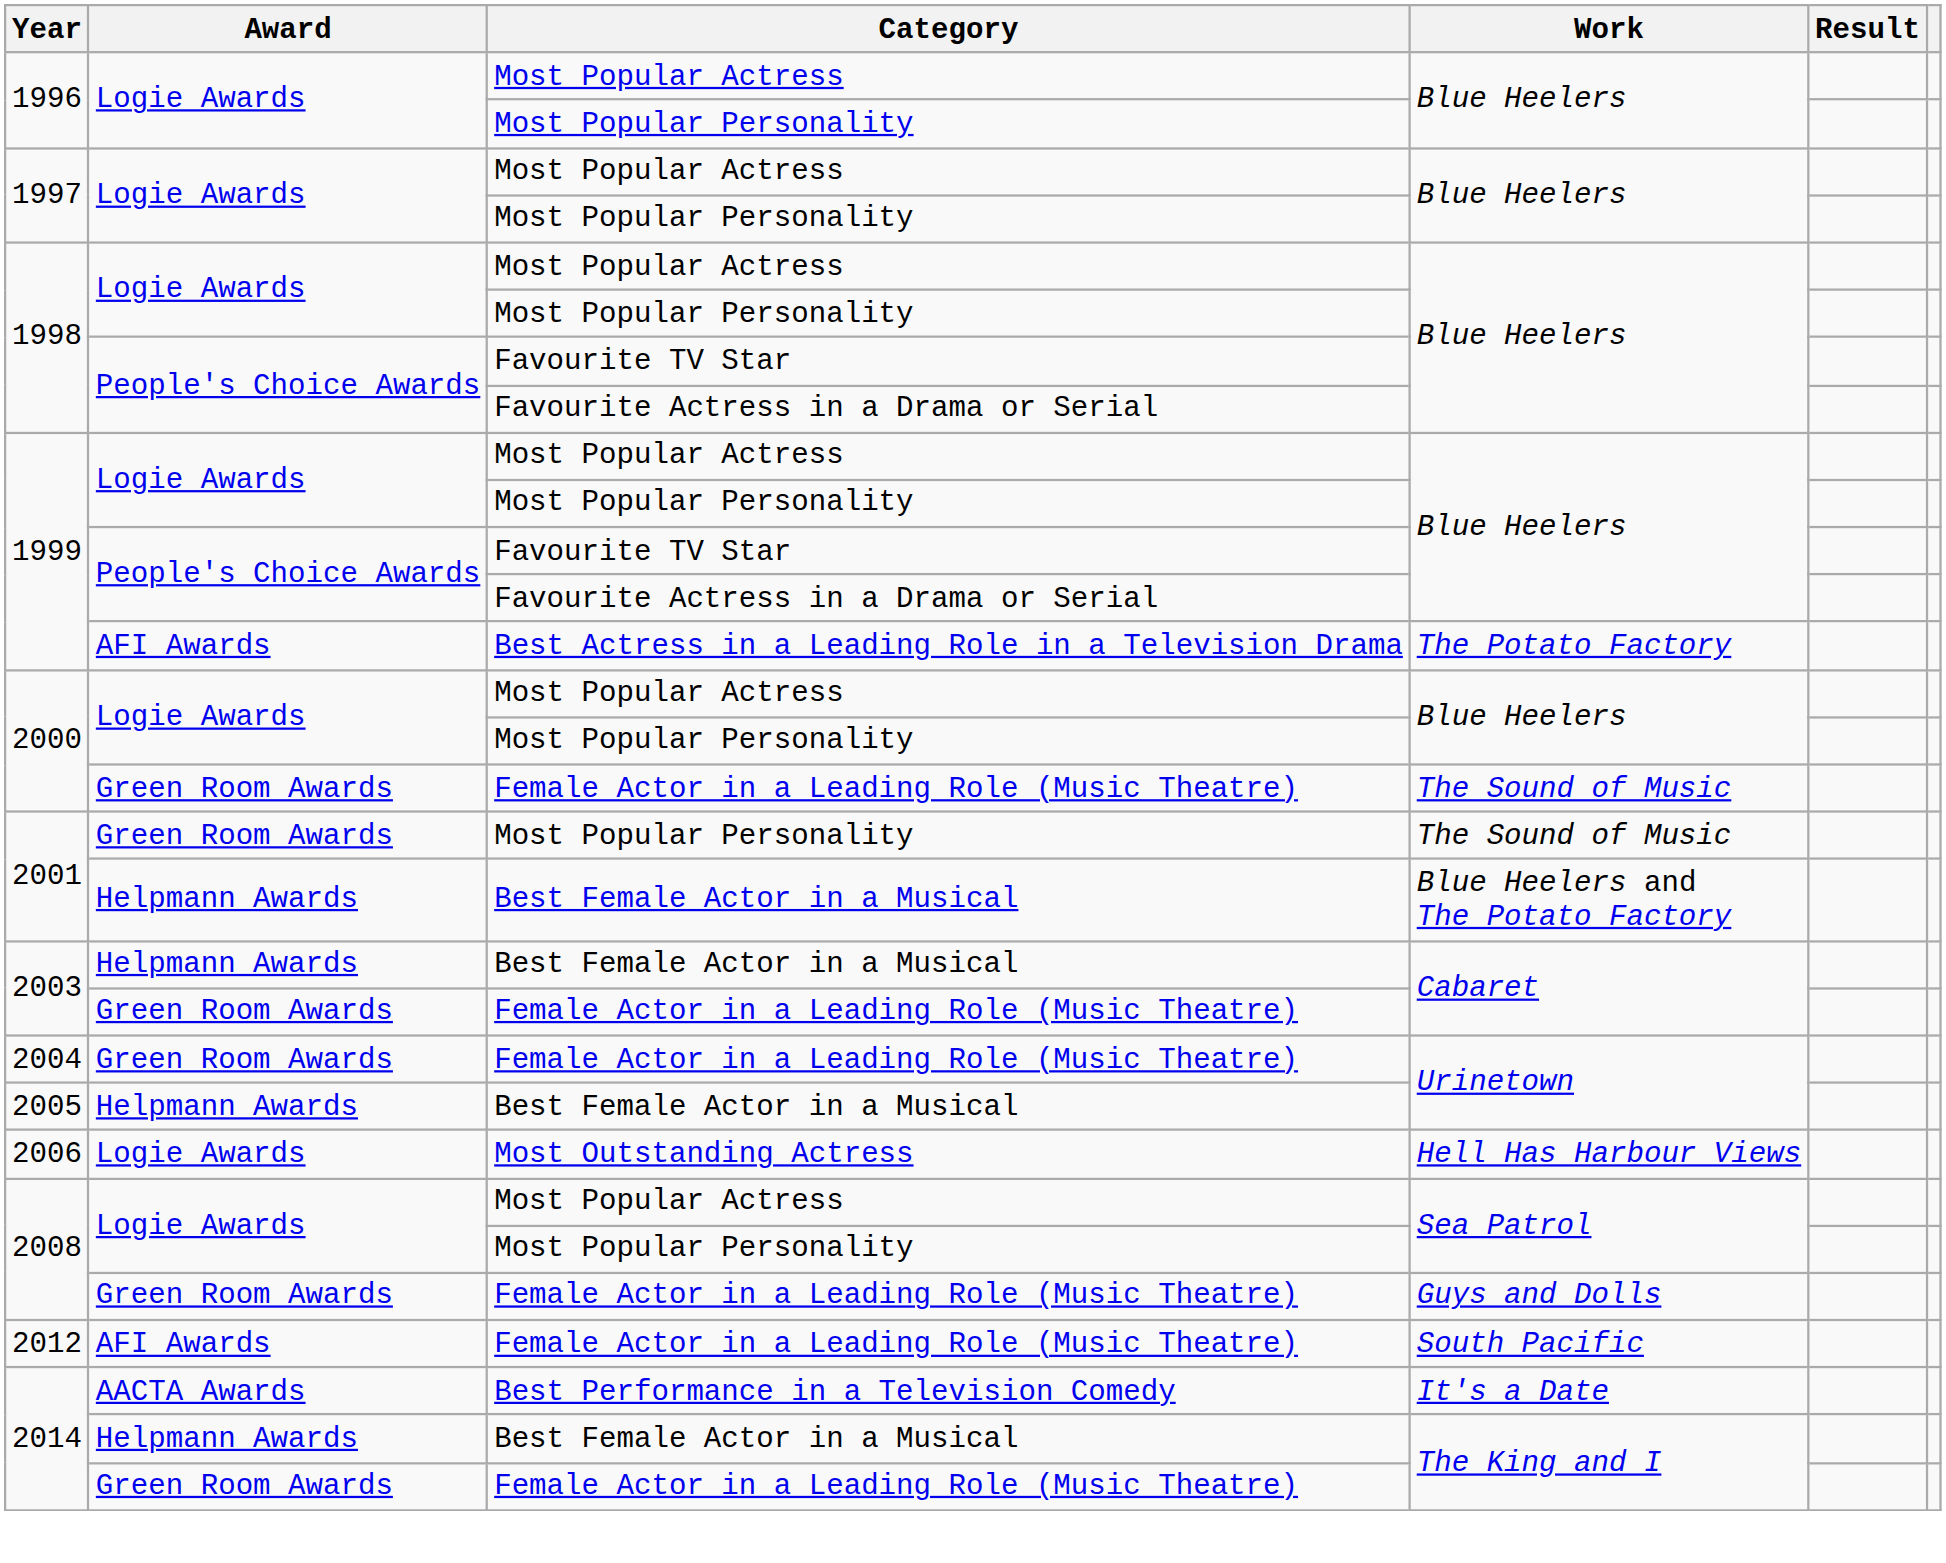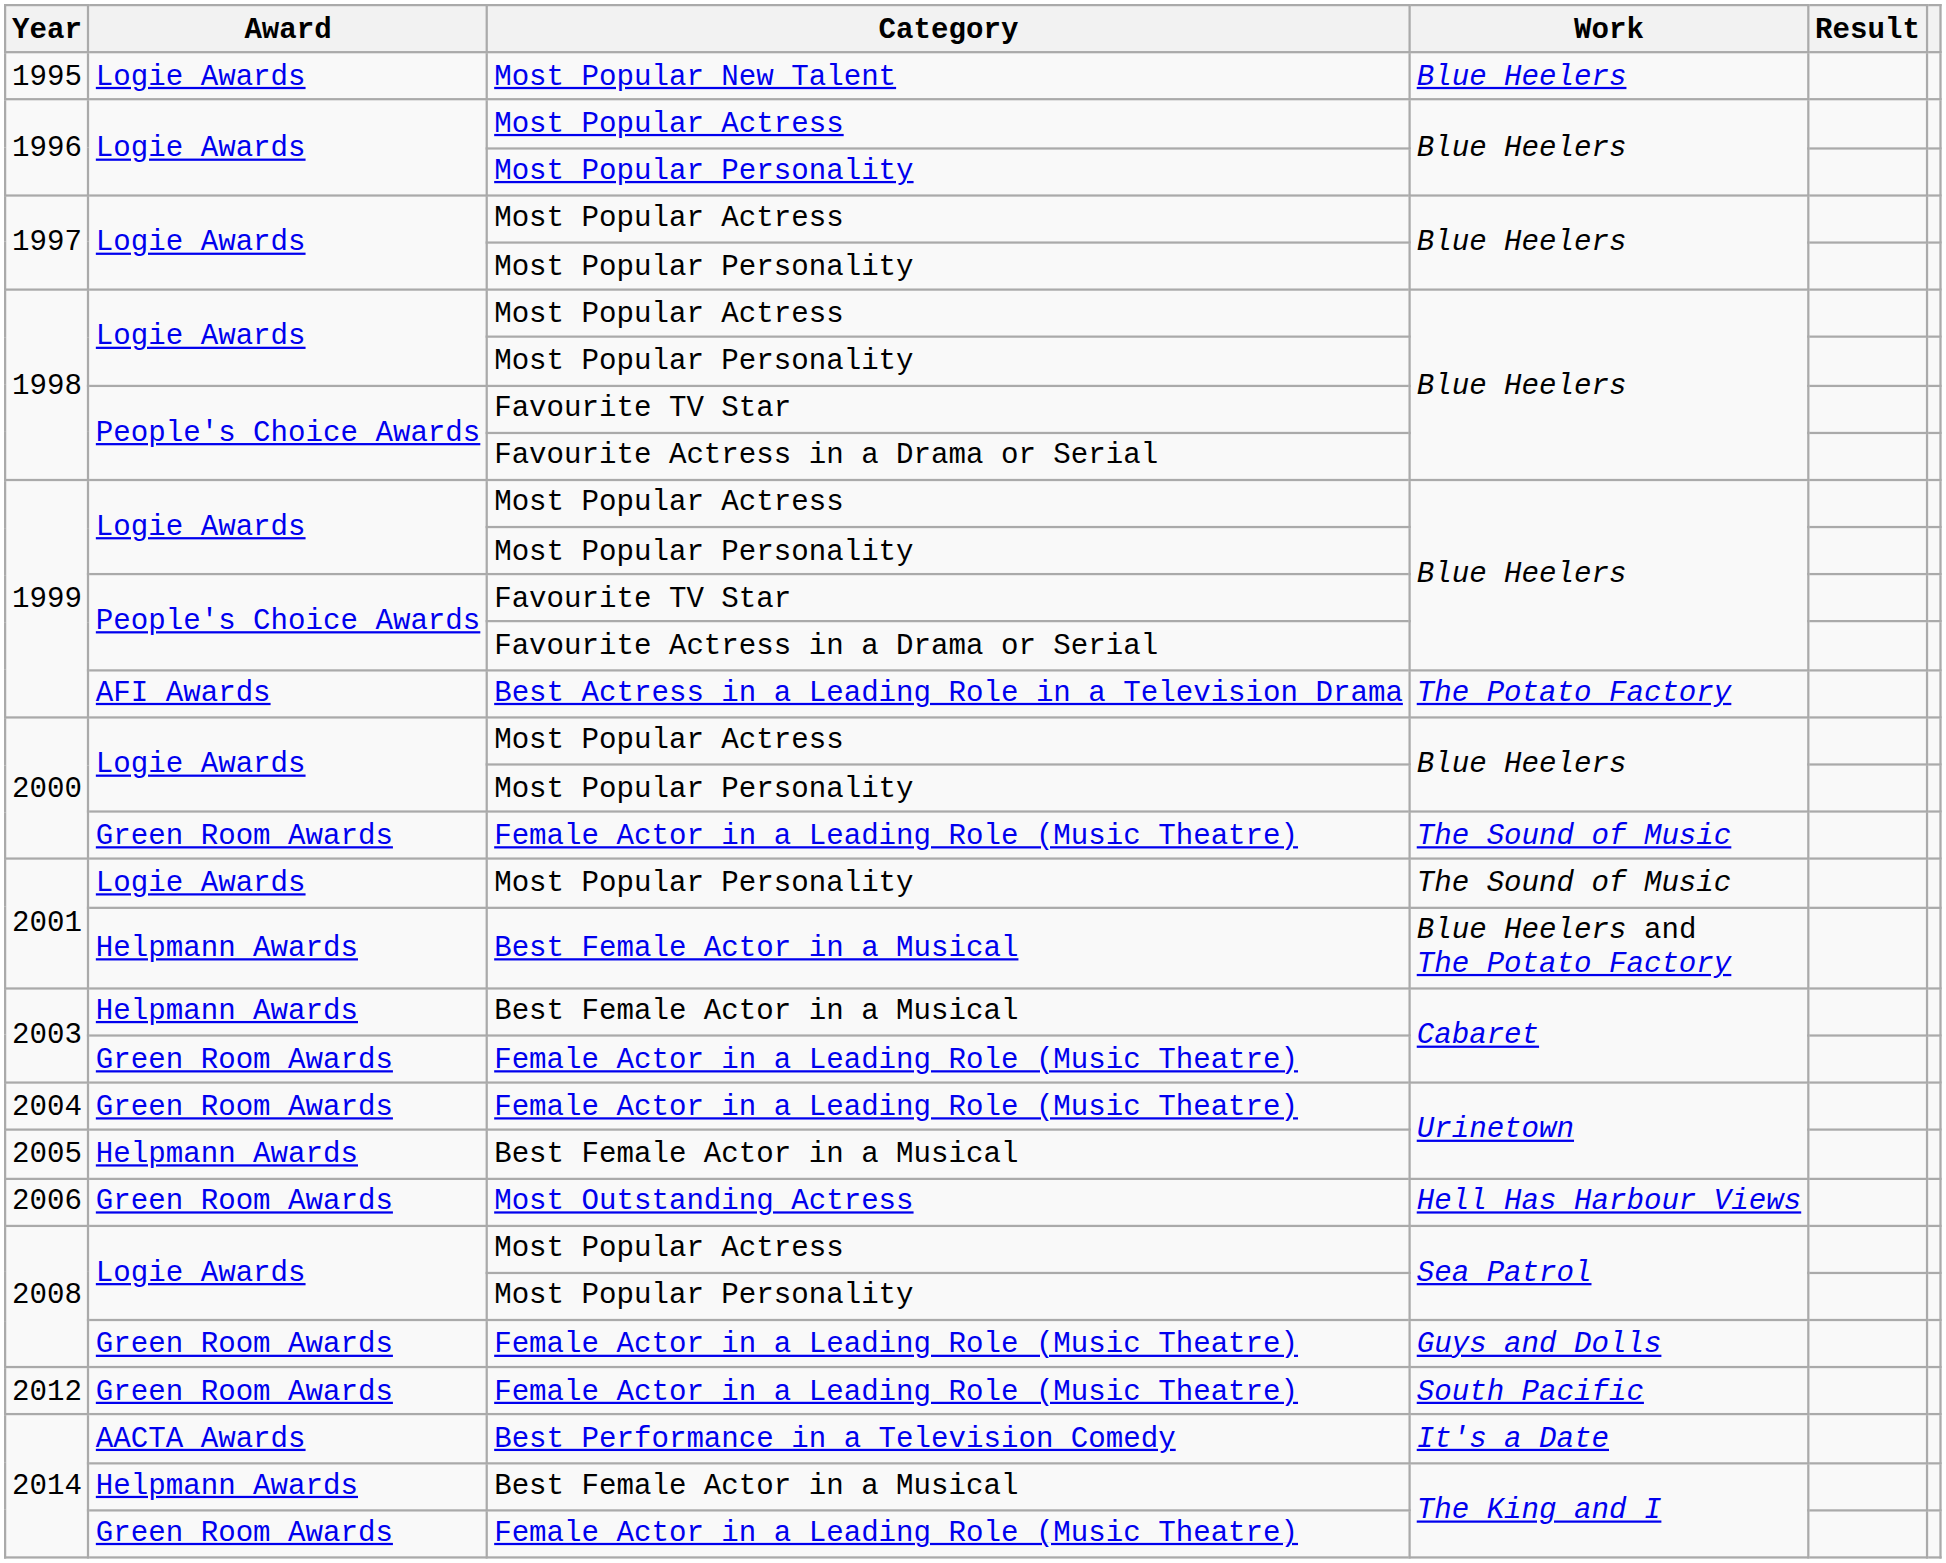 <table class="wikitable sortable">
 <tr>
 <th>Year</th>
 <th>Award</th>
 <th>Category</th>
 <th>Work</th>
 <th>Result</th>
 <th scope=col class="unsortable"></th>
+</tr>
+<tr>
+<td>1995</td>
+<td><a href='#'>Logie Awards</a></td>
+<td><a href='#'>Most Popular New Talent</a></td>
+<td><em><a href='#'>Blue Heelers</a></em></td>
+<td></td>
+<td></td>
 </tr>
 <tr>
 <td rowspan=2>1996</td>
 <td rowspan=2><a href='#'>Logie Awards</a></td>
 <td><a href='#'>Most Popular Actress</a></td>
 <td rowspan=2><em>Blue Heelers</em></td>
 <td></td>
 <td></td>
 </tr>
 <tr>
 <td><a href='#'>Most Popular Personality</a></td>
 <td></td>
 <td></td>
 </tr>
 <tr>
 <td rowspan=2>1997</td>
 <td rowspan=2><a href='#'>Logie Awards</a></td>
 <td>Most Popular Actress</td>
 <td rowspan=2><em>Blue Heelers</em></td>
 <td></td>
 <td></td>
 </tr>
 <tr>
 <td>Most Popular Personality</td>
 <td></td>
 <td></td>
 </tr>
 <tr>
 <td rowspan=4>1998</td>
 <td rowspan=2><a href='#'>Logie Awards</a></td>
 <td>Most Popular Actress</td>
 <td rowspan=4><em>Blue Heelers</em></td>
 <td></td>
 <td></td>
 </tr>
 <tr>
 <td>Most Popular Personality</td>
 <td></td>
 <td></td>
 </tr>
 <tr>
 <td rowspan=2><a href='#'>People's Choice Awards</a></td>
 <td>Favourite TV Star</td>
 <td></td>
 <td></td>
 </tr>
 <tr>
 <td>Favourite Actress in a Drama or Serial</td>
 <td></td>
 <td></td>
 </tr>
 <tr>
 <td rowspan=5>1999</td>
 <td rowspan=2><a href='#'>Logie Awards</a></td>
 <td>Most Popular Actress</td>
 <td rowspan=4><em>Blue Heelers</em></td>
 <td></td>
 <td></td>
 </tr>
 <tr>
 <td>Most Popular Personality</td>
 <td></td>
 <td></td>
 </tr>
 <tr>
 <td rowspan=2><a href='#'>People's Choice Awards</a></td>
 <td>Favourite TV Star</td>
 <td></td>
 <td></td>
 </tr>
 <tr>
 <td>Favourite Actress in a Drama or Serial</td>
 <td></td>
 <td></td>
 </tr>
 <tr>
 <td><a href='#'>AFI Awards</a></td>
 <td><a href='#'>Best Actress in a Leading Role in a Television Drama</a></td>
 <td><em><a href='#'>The Potato Factory</a></em></td>
 <td></td>
 <td></td>
 </tr>
 <tr>
 <td rowspan=3>2000</td>
 <td rowspan=2><a href='#'>Logie Awards</a></td>
 <td>Most Popular Actress</td>
 <td rowspan=2><em>Blue Heelers</em></td>
 <td></td>
 <td></td>
 </tr>
 <tr>
 <td>Most Popular Personality</td>
 <td></td>
 <td></td>
 </tr>
 <tr>
 <td><a href='#'>Green Room Awards</a></td>
 <td><a href='#'>Female Actor in a Leading Role (Music Theatre)</a></td>
 <td><em><a href='#'>The Sound of Music</a></em></td>
 <td></td>
 <td></td>
 </tr>
 <tr>
 <td rowspan=2>2001</td>
-<td><a href='#'>Green Room Awards</a></td>
+<td><a href='#'>Logie Awards</a></td>
 <td>Most Popular Personality</td>
 <td><em>The Sound of Music</em></td>
 <td></td>
 <td></td>
 </tr>
 <tr>
 <td><a href='#'>Helpmann Awards</a></td>
 <td><a href='#'>Best Female Actor in a Musical</a></td>
 <td><em>Blue Heelers</em> and <br><em><a href='#'>The Potato Factory</a></em></td>
 <td></td>
 <td></td>
 </tr>
 <tr>
 <td rowspan=2>2003</td>
 <td><a href='#'>Helpmann Awards</a></td>
 <td>Best Female Actor in a Musical</td>
 <td rowspan=2><em><a href='#'>Cabaret</a></em></td>
 <td></td>
 <td></td>
 </tr>
 <tr>
 <td><a href='#'>Green Room Awards</a></td>
 <td><a href='#'>Female Actor in a Leading Role (Music Theatre)</a></td>
 <td></td>
 <td></td>
 </tr>
 <tr>
 <td>2004</td>
 <td><a href='#'>Green Room Awards</a></td>
 <td><a href='#'>Female Actor in a Leading Role (Music Theatre)</a></td>
 <td rowspan=2><em><a href='#'>Urinetown</a></em></td>
 <td></td>
 <td></td>
 </tr>
 <tr>
 <td>2005</td>
 <td><a href='#'>Helpmann Awards</a></td>
 <td>Best Female Actor in a Musical</td>
 <td></td>
 <td></td>
 </tr>
 <tr>
 <td>2006</td>
-<td><a href='#'>Logie Awards</a></td>
+<td><a href='#'>Green Room Awards</a></td>
 <td><a href='#'>Most Outstanding Actress</a></td>
 <td><em><a href='#'>Hell Has Harbour Views</a></em></td>
 <td></td>
 <td></td>
 </tr>
 <tr>
 <td rowspan=3>2008</td>
 <td rowspan=2><a href='#'>Logie Awards</a></td>
 <td>Most Popular Actress</td>
 <td rowspan=2><em><a href='#'>Sea Patrol</a></em></td>
 <td></td>
 <td></td>
 </tr>
 <tr>
 <td>Most Popular Personality</td>
 <td></td>
 <td></td>
 </tr>
 <tr>
 <td><a href='#'>Green Room Awards</a></td>
 <td><a href='#'>Female Actor in a Leading Role (Music Theatre)</a></td>
 <td><em><a href='#'>Guys and Dolls</a></em></td>
 <td></td>
 <td></td>
 </tr>
 <tr>
 <td>2012</td>
-<td><a href='#'>AFI Awards</a></td>
+<td><a href='#'>Green Room Awards</a></td>
 <td><a href='#'>Female Actor in a Leading Role (Music Theatre)</a></td>
 <td><em><a href='#'>South Pacific</a></em></td>
 <td></td>
 <td></td>
 </tr>
 <tr>
 <td rowspan=3>2014</td>
 <td><a href='#'>AACTA Awards</a></td>
 <td><a href='#'>Best Performance in a Television Comedy</a></td>
 <td><em><a href='#'>It's a Date</a></em></td>
 <td></td>
 <td></td>
 </tr>
 <tr>
 <td><a href='#'>Helpmann Awards</a></td>
 <td>Best Female Actor in a Musical</td>
 <td rowspan=2><em><a href='#'>The King and I</a></em></td>
 <td></td>
 <td></td>
 </tr>
 <tr>
 <td><a href='#'>Green Room Awards</a></td>
 <td><a href='#'>Female Actor in a Leading Role (Music Theatre)</a></td>
 <td></td>
 <td></td>
 </tr>
 </table>
